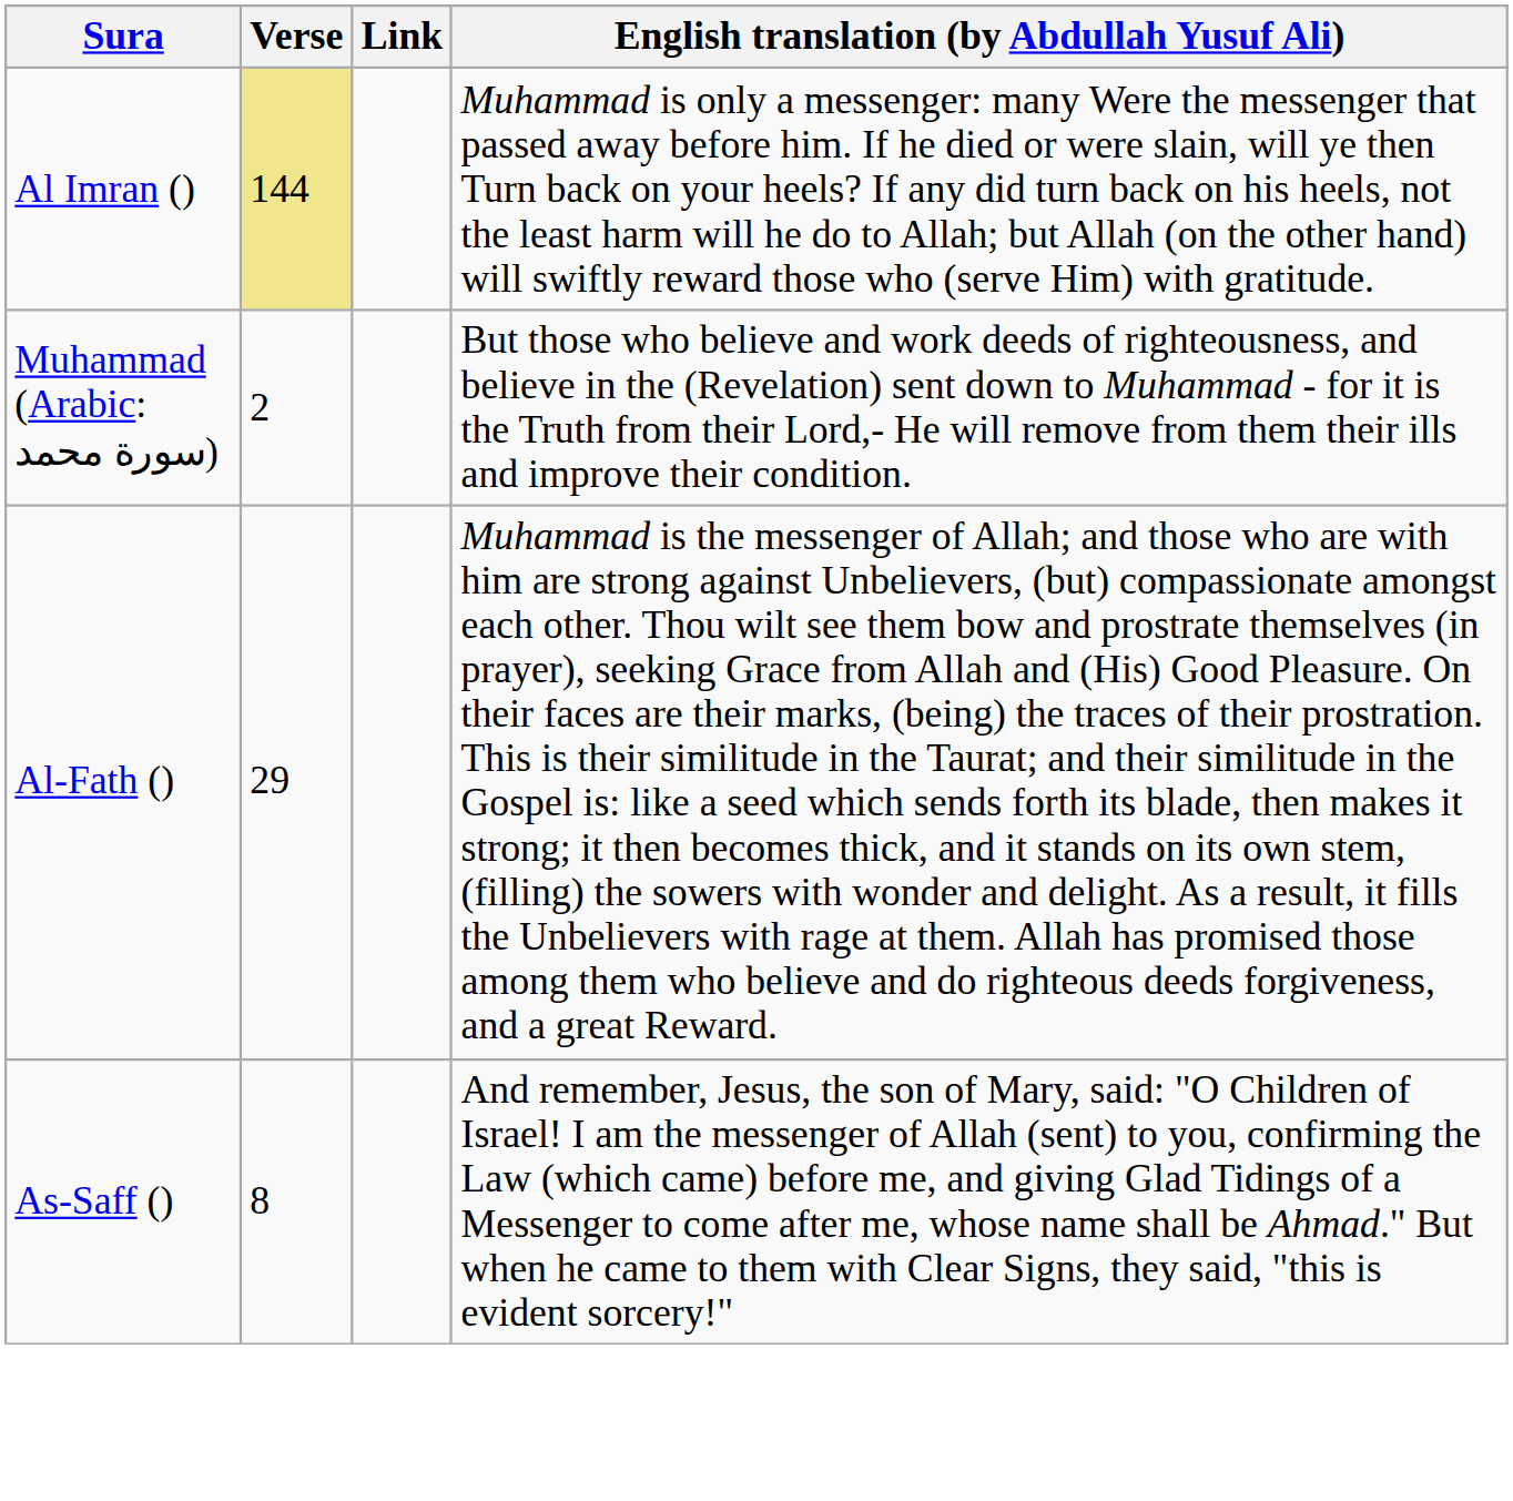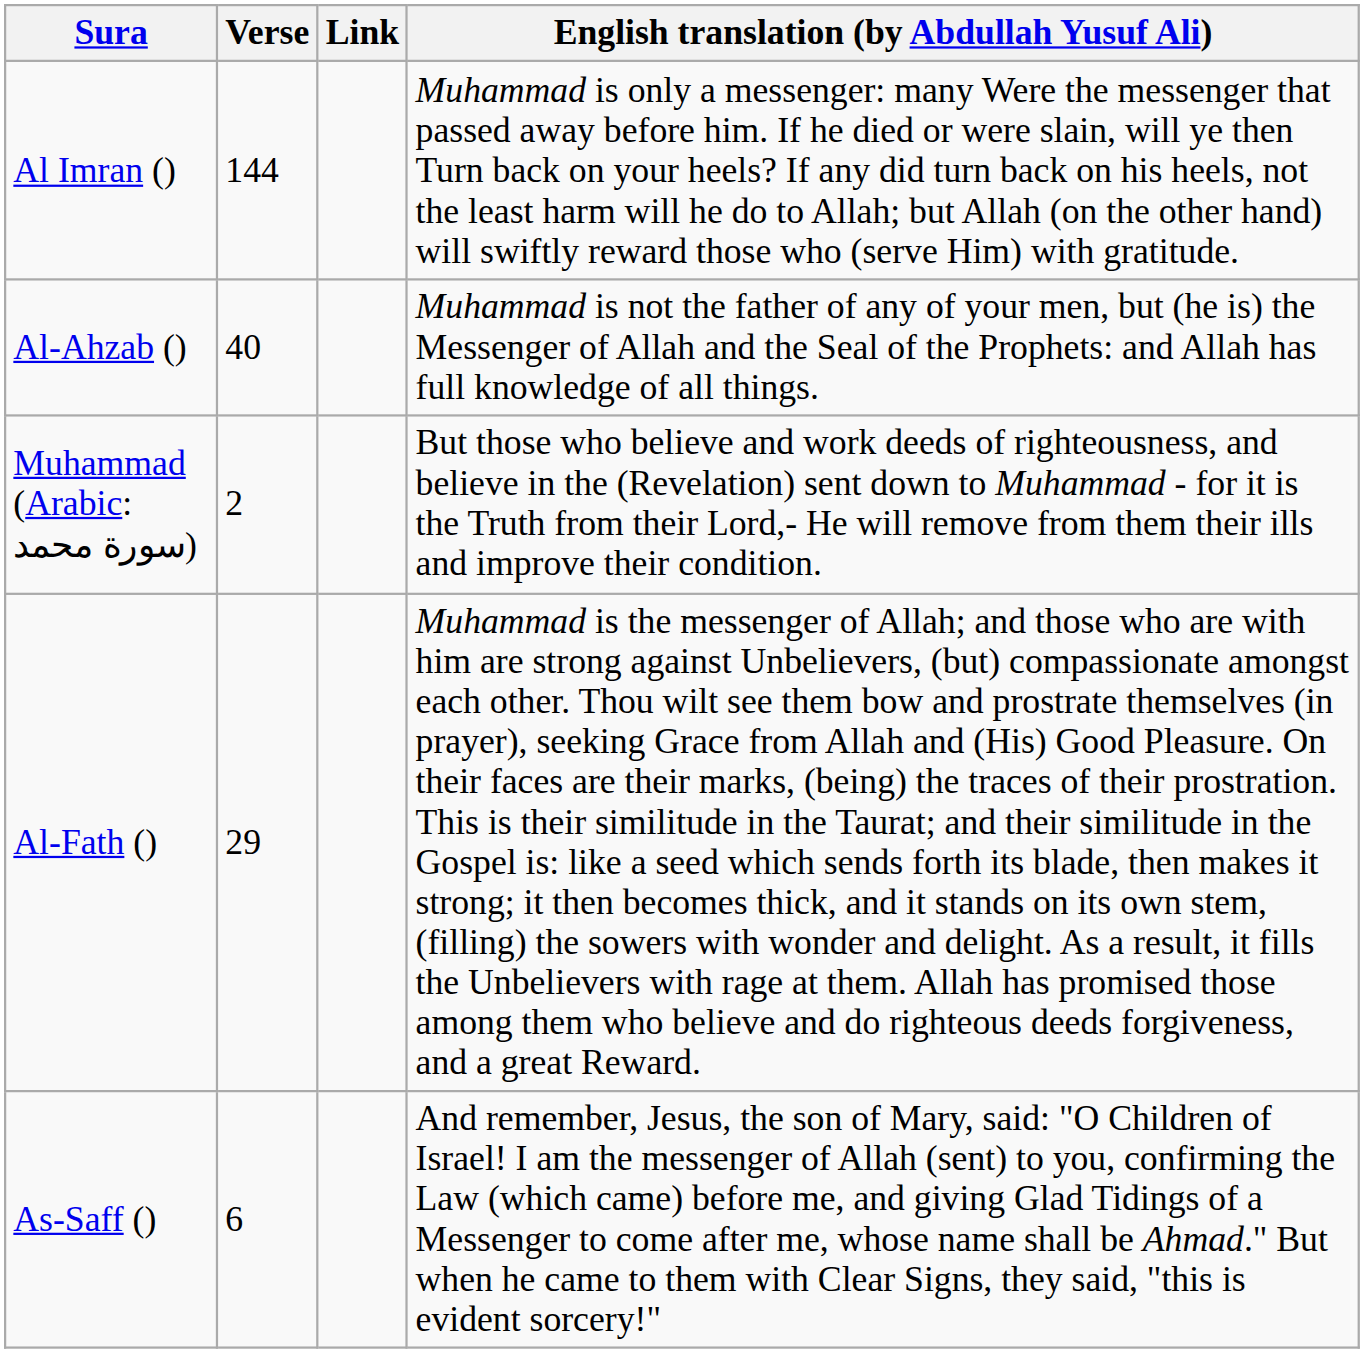 <table class="wikitable sortable">
 <tr>
 <th><a href='#'>Sura</a></th>
 <th>Verse</th>
 <th>Link</th>
 <th>English translation (by <a href='#'>Abdullah Yusuf Ali</a>)</th>
 </tr>
 <tr>
 <td><a href='#'>Al Imran</a> ()</td>
-<td style="background: khaki;">144</td>
+<td>144</td>
 <td></td>
 <td><em>Muhammad</em> is only a messenger: many Were the messenger that passed away before him. If he died or were slain, will ye then Turn back on your heels? If any did turn back on his heels, not the least harm will he do to Allah; but Allah (on the other hand) will swiftly reward those who (serve Him) with gratitude.</td>
+</tr>
+<tr>
+<td><a href='#'>Al-Ahzab</a> ()</td>
+<td>40</td>
+<td></td>
+<td><em>Muhammad</em> is not the father of any of your men, but (he is) the Messenger of Allah and the Seal of the Prophets: and Allah has full knowledge of all things.</td>
 </tr>
 <tr>
 <td><a href='#'>Muhammad</a> (<a href='#'>Arabic</a>: سورة محمد)</td>
 <td>2</td>
 <td></td>
 <td>But those who believe and work deeds of righteousness, and believe in the (Revelation) sent down to <em>Muhammad</em> - for it is the Truth from their Lord,- He will remove from them their ills and improve their condition.</td>
 </tr>
 <tr>
 <td><a href='#'>Al-Fath</a> ()</td>
 <td>29</td>
 <td></td>
 <td><em>Muhammad</em> is the messenger of Allah; and those who are with him are strong against Unbelievers, (but) compassionate amongst each other. Thou wilt see them bow and prostrate themselves (in prayer), seeking Grace from Allah and (His) Good Pleasure. On their faces are their marks, (being) the traces of their prostration. This is their similitude in the Taurat; and their similitude in the Gospel is: like a seed which sends forth its blade, then makes it strong; it then becomes thick, and it stands on its own stem, (filling) the sowers with wonder and delight. As a result, it fills the Unbelievers with rage at them. Allah has promised those among them who believe and do righteous deeds forgiveness, and a great Reward.</td>
 </tr>
 <tr>
 <td><a href='#'>As-Saff</a> ()</td>
-<td>8</td>
+<td>6</td>
 <td></td>
 <td>And remember, Jesus, the son of Mary, said: "O Children of Israel! I am the messenger of Allah (sent) to you, confirming the Law (which came) before me, and giving Glad Tidings of a Messenger to come after me, whose name shall be <em>Ahmad</em>." But when he came to them with Clear Signs, they said, "this is evident sorcery!"</td>
 </tr>
 </table>
